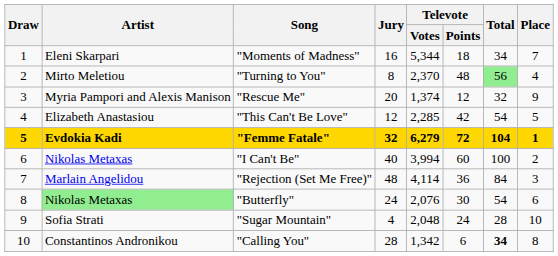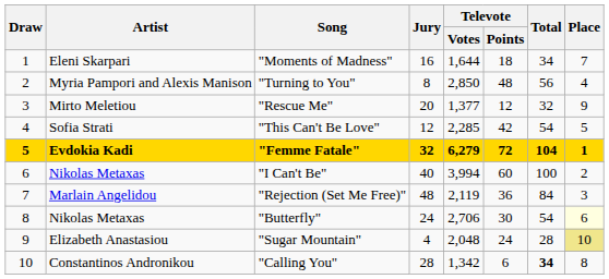 <table class="wikitable sortable" style="text-align:center; margin-left: auto; margin-right: auto">
 <tr>
 <th rowspan="2">Draw</th>
 <th rowspan="2">Artist</th>
 <th rowspan="2">Song</th>
 <th rowspan="2">Jury</th>
 <th colspan="2">Televote</th>
 <th rowspan="2">Total</th>
 <th rowspan="2">Place</th>
 </tr>
 <tr>
 <th>Votes</th>
 <th>Points</th>
 </tr>
 <tr>
 <td>1</td>
 <td align="left">Eleni Skarpari</td>
 <td align="left">"Moments of Madness"</td>
 <td>16</td>
-<td>5,344</td>
+<td>1,644</td>
 <td>18</td>
 <td>34</td>
 <td>7</td>
 </tr>
 <tr>
 <td>2</td>
-<td align="left">Mirto Meletiou</td>
+<td align="left">Myria Pampori and Alexis Manison</td>
 <td align="left">"Turning to You"</td>
 <td>8</td>
-<td>2,370</td>
+<td>2,850</td>
 <td>48</td>
-<td style="background: lightgreen;">56</td>
+<td>56</td>
 <td>4</td>
 </tr>
 <tr>
 <td>3</td>
-<td align="left">Myria Pampori and Alexis Manison</td>
+<td align="left">Mirto Meletiou</td>
 <td align="left">"Rescue Me"</td>
 <td>20</td>
-<td>1,374</td>
+<td>1,377</td>
 <td>12</td>
 <td>32</td>
 <td>9</td>
 </tr>
 <tr>
 <td>4</td>
-<td align="left">Elizabeth Anastasiou</td>
+<td align="left">Sofia Strati</td>
 <td align="left">"This Can't Be Love"</td>
 <td>12</td>
 <td>2,285</td>
 <td>42</td>
 <td>54</td>
 <td>5</td>
 </tr>
 <tr style="background:gold; font-weight:bold;">
 <td>5</td>
 <td align="left">Evdokia Kadi</td>
 <td align="left">"Femme Fatale"</td>
 <td>32</td>
 <td>6,279</td>
 <td>72</td>
 <td>104</td>
 <td>1</td>
 </tr>
 <tr>
 <td>6</td>
 <td align="left"><a href='#'>Nikolas Metaxas</a></td>
 <td align="left">"I Can't Be"</td>
 <td>40</td>
 <td>3,994</td>
 <td>60</td>
 <td>100</td>
 <td>2</td>
 </tr>
 <tr>
 <td>7</td>
 <td align="left"><a href='#'>Marlain Angelidou</a></td>
 <td align="left">"Rejection (Set Me Free)"</td>
 <td>48</td>
-<td>4,114</td>
+<td>2,119</td>
 <td>36</td>
 <td>84</td>
 <td>3</td>
 </tr>
 <tr>
 <td>8</td>
-<td align="left" style="background: lightgreen;">Nikolas Metaxas</td>
+<td align="left">Nikolas Metaxas</td>
 <td align="left">"Butterfly"</td>
 <td>24</td>
-<td>2,076</td>
+<td>2,706</td>
 <td>30</td>
 <td>54</td>
-<td>6</td>
+<td style="background: lightyellow;">6</td>
 </tr>
 <tr>
 <td>9</td>
-<td align="left">Sofia Strati</td>
+<td align="left">Elizabeth Anastasiou</td>
 <td align="left">"Sugar Mountain"</td>
 <td>4</td>
 <td>2,048</td>
 <td>24</td>
 <td>28</td>
-<td>10</td>
+<td style="background: khaki;">10</td>
 </tr>
 <tr>
 <td>10</td>
 <td align="left">Constantinos Andronikou</td>
 <td align="left">"Calling You"</td>
 <td>28</td>
 <td>1,342</td>
 <td>6</td>
 <td><strong>34</strong></td>
 <td>8</td>
 </tr>
 </table>
